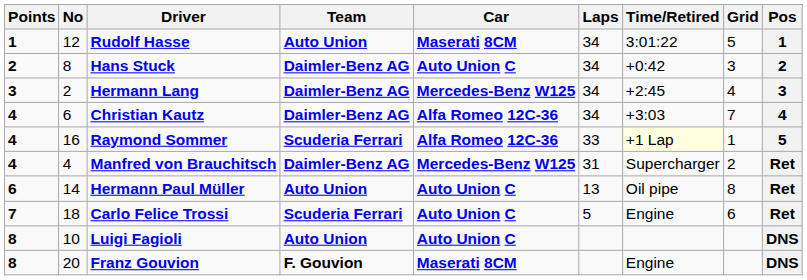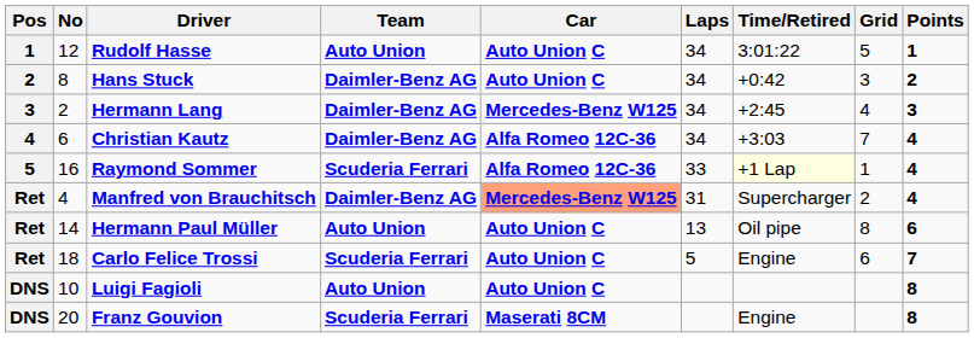 <table class="wikitable" style="font-size: 95%;">
 <tr>
-<th>Points</th>
+<th>Pos</th>
 <th>No</th>
 <th>Driver</th>
 <th>Team</th>
 <th>Car</th>
 <th>Laps</th>
 <th>Time/Retired</th>
 <th>Grid</th>
-<th>Pos</th>
+<th>Points</th>
 </tr>
 <tr>
-<td><strong>1</strong></td>
+<th>1</th>
 <td>12</td>
 <td> <strong><a href='#'>Rudolf Hasse</a></strong></td>
 <td><strong><a href='#'>Auto Union</a></strong></td>
-<td><strong><a href='#'>Maserati</a> <a href='#'>8CM</a></strong></td>
+<td><strong><a href='#'>Auto Union</a> <a href='#'>C</a></strong></td>
 <td>34</td>
 <td>3:01:22</td>
 <td>5</td>
-<th>1</th>
+<td><strong>1</strong></td>
 </tr>
 <tr>
-<td><strong>2</strong></td>
+<th>2</th>
 <td>8</td>
 <td> <strong><a href='#'>Hans Stuck</a></strong></td>
 <td><strong><a href='#'>Daimler-Benz AG</a></strong></td>
 <td><strong><a href='#'>Auto Union</a> <a href='#'>C</a></strong></td>
 <td>34</td>
 <td>+0:42</td>
 <td>3</td>
-<th>2</th>
+<td><strong>2</strong></td>
 </tr>
 <tr>
-<td><strong>3</strong></td>
+<th>3</th>
 <td>2</td>
 <td> <strong><a href='#'>Hermann Lang</a></strong></td>
 <td><strong><a href='#'>Daimler-Benz AG</a></strong></td>
 <td><strong><a href='#'>Mercedes-Benz</a> <a href='#'>W125</a></strong></td>
 <td>34</td>
 <td>+2:45</td>
 <td>4</td>
-<th>3</th>
+<td><strong>3</strong></td>
 </tr>
 <tr>
-<td><strong>4</strong></td>
+<th>4</th>
 <td>6</td>
 <td> <strong><a href='#'>Christian Kautz</a></strong></td>
 <td><strong><a href='#'>Daimler-Benz AG</a></strong></td>
 <td><strong><a href='#'>Alfa Romeo</a> <a href='#'>12C-36</a></strong></td>
 <td>34</td>
 <td>+3:03</td>
 <td>7</td>
-<th>4</th>
+<td><strong>4</strong></td>
 </tr>
 <tr>
-<td><strong>4</strong></td>
+<th>5</th>
 <td>16</td>
 <td> <strong><a href='#'>Raymond Sommer</a></strong></td>
 <td><strong><a href='#'>Scuderia Ferrari</a></strong></td>
 <td><strong><a href='#'>Alfa Romeo</a> <a href='#'>12C-36</a></strong></td>
 <td>33</td>
 <td style="background: lightyellow;">+1 Lap</td>
 <td>1</td>
-<th>5</th>
+<td><strong>4</strong></td>
 </tr>
 <tr>
-<td><strong>4</strong></td>
+<th>Ret</th>
 <td>4</td>
 <td> <strong><a href='#'>Manfred von Brauchitsch</a></strong></td>
 <td><strong><a href='#'>Daimler-Benz AG</a></strong></td>
-<td><strong><a href='#'>Mercedes-Benz</a> <a href='#'>W125</a></strong></td>
+<td style="background: lightsalmon;"><strong><a href='#'>Mercedes-Benz</a> <a href='#'>W125</a></strong></td>
 <td>31</td>
 <td>Supercharger</td>
 <td>2</td>
-<th>Ret</th>
+<td><strong>4</strong></td>
 </tr>
 <tr>
-<td><strong>6</strong></td>
+<th>Ret</th>
 <td>14</td>
 <td> <strong><a href='#'>Hermann Paul Müller</a></strong></td>
 <td><strong><a href='#'>Auto Union</a></strong></td>
 <td><strong><a href='#'>Auto Union</a> <a href='#'>C</a></strong></td>
 <td>13</td>
 <td>Oil pipe</td>
 <td>8</td>
-<th>Ret</th>
+<td><strong>6</strong></td>
 </tr>
 <tr>
-<td><strong>7</strong></td>
+<th>Ret</th>
 <td>18</td>
 <td> <strong><a href='#'>Carlo Felice Trossi</a></strong></td>
 <td><strong><a href='#'>Scuderia Ferrari</a></strong></td>
 <td><strong><a href='#'>Auto Union</a> <a href='#'>C</a></strong></td>
 <td>5</td>
 <td>Engine</td>
 <td>6</td>
-<th>Ret</th>
+<td><strong>7</strong></td>
 </tr>
 <tr>
-<td><strong>8</strong></td>
+<th>DNS</th>
 <td>10</td>
 <td> <strong><a href='#'>Luigi Fagioli</a></strong></td>
 <td><strong><a href='#'>Auto Union</a></strong></td>
 <td><strong><a href='#'>Auto Union</a> <a href='#'>C</a></strong></td>
 <td></td>
 <td></td>
 <td></td>
-<th>DNS</th>
+<td><strong>8</strong></td>
 </tr>
 <tr>
-<td><strong>8</strong></td>
+<th>DNS</th>
 <td>20</td>
 <td> <strong><a href='#'>Franz Gouvion</a></strong></td>
-<td><strong>F. Gouvion</strong></td>
+<td><strong><a href='#'>Scuderia Ferrari</a></strong></td>
 <td><strong><a href='#'>Maserati</a> <a href='#'>8CM</a></strong></td>
 <td></td>
 <td>Engine</td>
 <td></td>
-<th>DNS</th>
+<td><strong>8</strong></td>
 </tr>
 </table>
